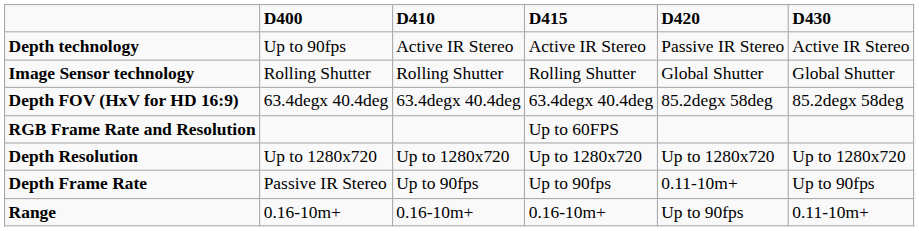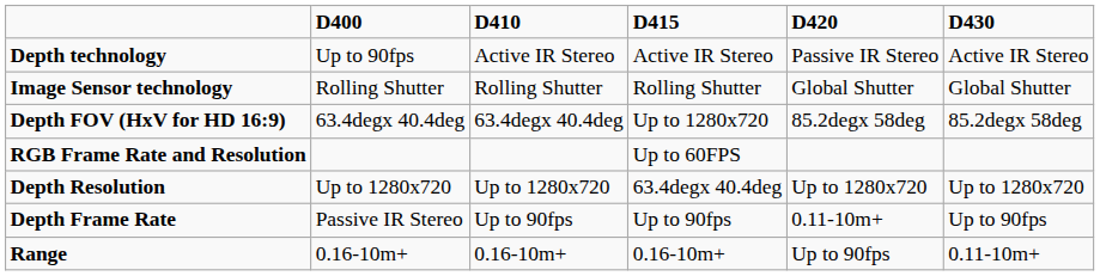 <table class="wikitable">
 <tr>
 <td></td>
 <td><strong>D400</strong></td>
 <td><strong>D410</strong></td>
 <td><strong>D415</strong></td>
 <td><strong>D420</strong></td>
 <td><strong>D430</strong></td>
 </tr>
 <tr>
 <td><strong>Depth technology</strong></td>
 <td>Up to 90fps</td>
 <td>Active IR Stereo</td>
 <td>Active IR Stereo</td>
 <td>Passive IR Stereo</td>
 <td>Active IR Stereo</td>
 </tr>
 <tr>
 <td><strong>Image Sensor  technology</strong></td>
 <td>Rolling Shutter</td>
 <td>Rolling Shutter</td>
 <td>Rolling Shutter</td>
 <td>Global Shutter</td>
 <td>Global Shutter</td>
 </tr>
 <tr>
 <td><strong>Depth FOV (HxV  for HD 16:9)</strong></td>
 <td>63.4degx 40.4deg</td>
 <td>63.4degx 40.4deg</td>
-<td>63.4degx 40.4deg</td>
+<td>Up to 1280x720</td>
 <td>85.2degx 58deg</td>
 <td>85.2degx 58deg</td>
 </tr>
 <tr>
 <td><strong>RGB Frame Rate  and Resolution</strong></td>
 <td></td>
 <td></td>
 <td>Up to 60FPS</td>
 <td></td>
 <td></td>
 </tr>
 <tr>
 <td><strong>Depth Resolution</strong></td>
 <td>Up to 1280x720</td>
 <td>Up to 1280x720</td>
-<td>Up to 1280x720</td>
+<td>63.4degx 40.4deg</td>
 <td>Up to 1280x720</td>
 <td>Up to 1280x720</td>
 </tr>
 <tr>
 <td><strong>Depth Frame Rate</strong></td>
 <td>Passive IR Stereo</td>
 <td>Up to 90fps</td>
 <td>Up to 90fps</td>
 <td>0.11-10m+</td>
 <td>Up to 90fps</td>
 </tr>
 <tr>
 <td><strong>Range</strong></td>
 <td>0.16-10m+</td>
 <td>0.16-10m+</td>
 <td>0.16-10m+</td>
 <td>Up to 90fps</td>
 <td>0.11-10m+</td>
 </tr>
 </table>
